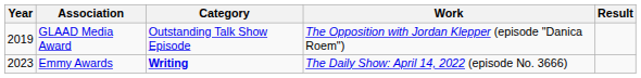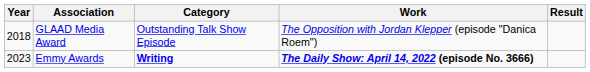 <table class="wikitable sortable">
 <tr>
 <th>Year</th>
 <th>Association</th>
 <th>Category</th>
 <th>Work</th>
 <th>Result</th>
 </tr>
 <tr>
-<td>2019</td>
+<td>2018</td>
 <td><a href='#'>GLAAD Media Award</a></td>
 <td><a href='#'>Outstanding Talk Show Episode</a></td>
 <td><em><a href='#'>The Opposition with Jordan Klepper</a></em> (episode "Danica Roem")</td>
 <td></td>
 </tr>
 <tr>
 <td>2023</td>
 <td><a href='#'>Emmy Awards</a></td>
 <td><strong><a href='#'>Writing</a></strong></td>
-<td><em><a href='#'>The Daily Show: April 14, 2022</a></em> (episode No. 3666)</td>
+<td><strong><em><a href='#'>The Daily Show: April 14, 2022</a></em> (episode No. 3666)</strong></td>
 <td></td>
 </tr>
 </table>
